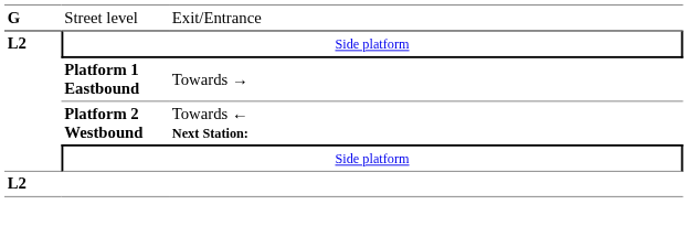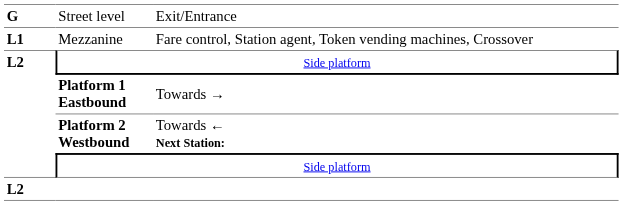 <table border="0" cellspacing="0" cellpadding="3">
 <tr>
 <td style="border-bottom:solid 1px gray;border-top:solid 1px gray;" width="50" valign="top"><strong>G</strong></td>
 <td style="border-top:solid 1px gray;border-bottom:solid 1px gray;" width="100" valign="top">Street level</td>
 <td style="border-top:solid 1px gray;border-bottom:solid 1px gray;" width="500" valign="top">Exit/Entrance</td>
+</tr>
+<tr>
+<td valign="top"><strong>L1</strong></td>
+<td valign="top">Mezzanine</td>
+<td valign="top">Fare control, Station agent, Token vending machines, Crossover</td>
 </tr>
 <tr>
 <td rowspan="4" style="border-top:solid 1px gray;border-bottom:solid 1px gray;" width="50" valign="top"><strong>L2</strong></td>
 <td colspan="2" style="border-top:solid 1px gray;border-right:solid 2px black;border-left:solid 2px black;border-bottom:solid 2px black;text-align:center;"><small><a href='#'>Side platform</a></small></td>
 </tr>
 <tr>
 <td style="border-bottom:solid 1px gray;" width="100"><span><strong>Platform 1</strong><br><strong>Eastbound</strong></span></td>
 <td style="border-bottom:solid 1px gray;" width="500">Towards →  </td>
 </tr>
 <tr>
 <td><span><strong>Platform 2</strong><br><strong>Westbound</strong></span></td>
 <td>Towards ←  <br><small><strong>Next Station:</strong>  </small></td>
 </tr>
 <tr>
 <td colspan="2" style="border-top:solid 2px black;border-right:solid 2px black;border-left:solid 2px black;border-bottom:solid 1px gray;" align="center"><small><a href='#'>Side platform</a></small></td>
 </tr>
 <tr>
 <td rowspan="2" style="border-bottom:solid 1px gray;" width="50" valign="top"><strong>L2</strong></td>
 <td style="border-bottom:solid 1px gray;" width="100"></td>
 <td style="border-bottom:solid 1px gray;" width="500"></td>
 </tr>
 <tr>
 </tr>
 </table>
